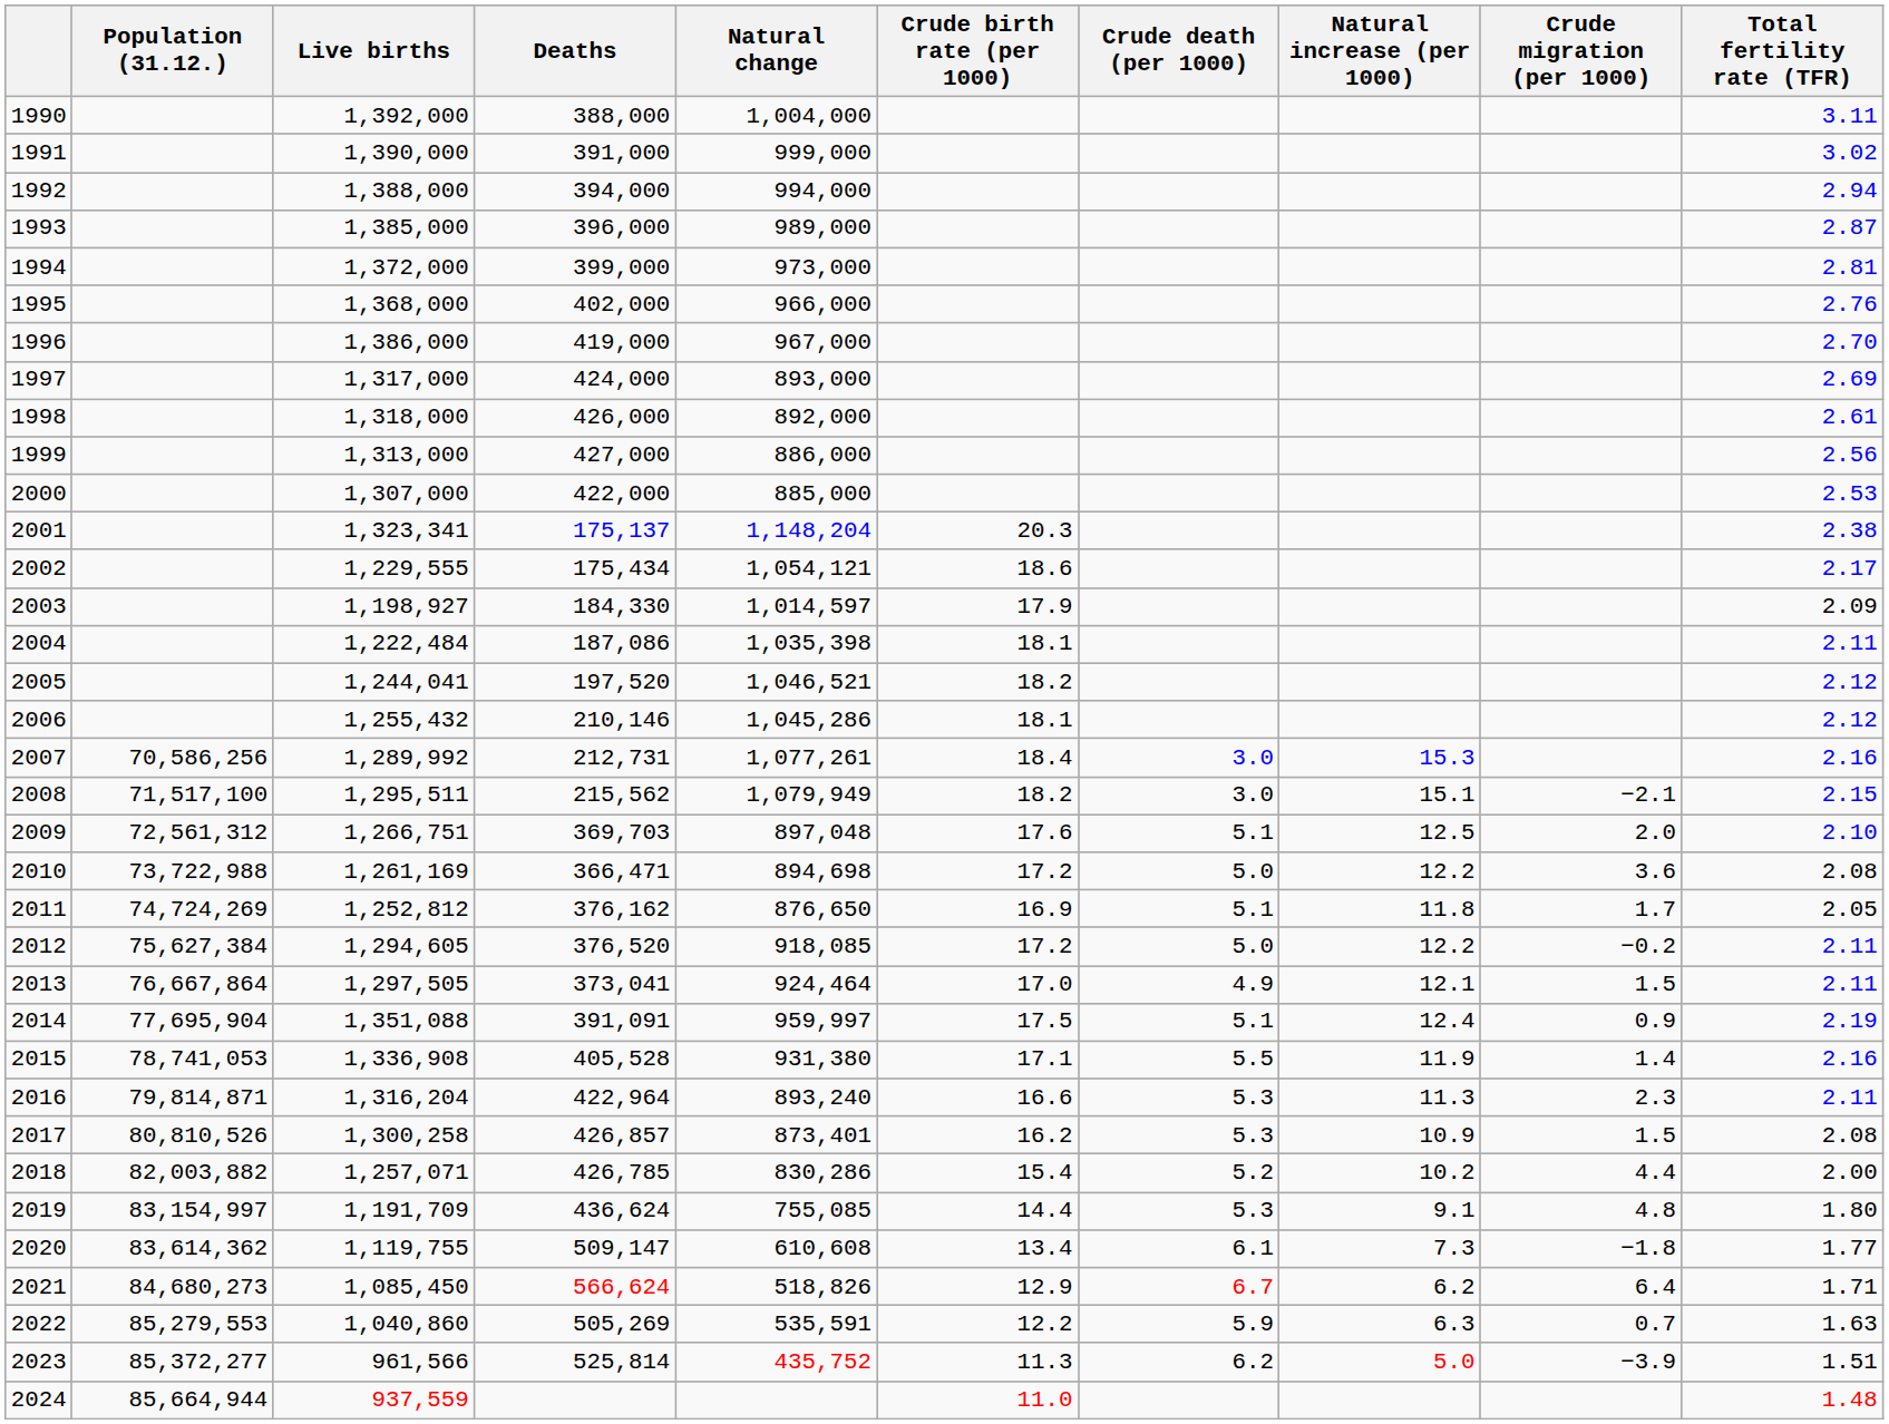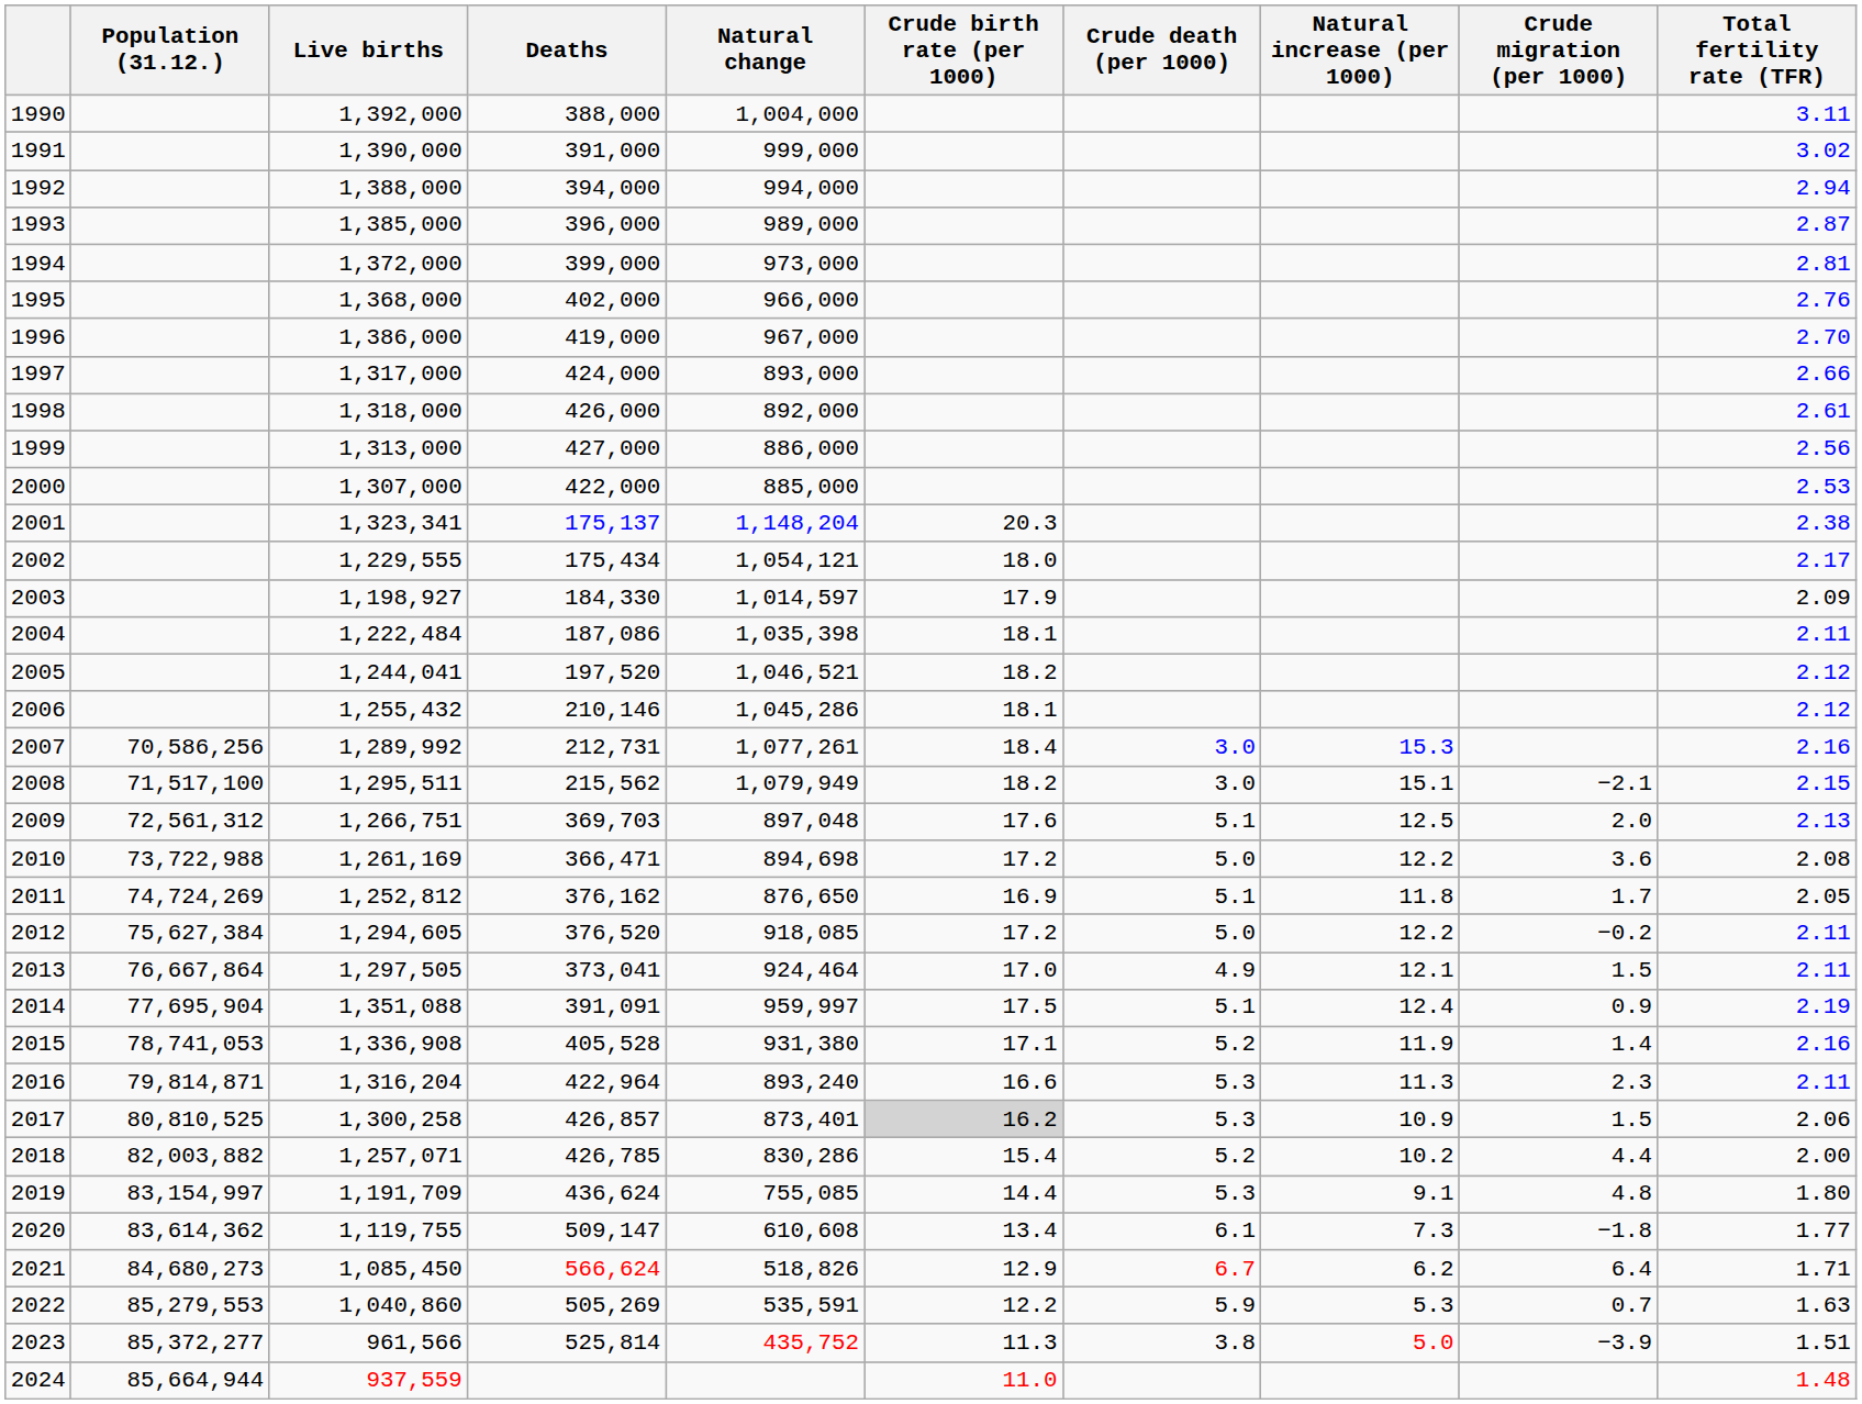 <table class="wikitable sortable" style="text-align:right">
 <tr>
 <th></th>
 <th style="width:80pt;">Population (31.12.)</th>
 <th style="width:80pt;">Live births</th>
 <th style="width:80pt;">Deaths</th>
 <th style="width:80pt;">Natural change</th>
 <th style="width:80pt;">Crude birth rate (per 1000)</th>
 <th style="width:80pt;">Crude death (per 1000)</th>
 <th style="width:80pt;">Natural increase (per 1000)</th>
 <th style="width:80pt;">Crude migration (per 1000)</th>
 <th style="width:80pt;">Total fertility rate (TFR)</th>
 </tr>
 <tr>
 <td>1990</td>
 <td style="text-align:right;"></td>
 <td style="text-align:right;">1,392,000</td>
 <td style="text-align:right;">388,000</td>
 <td style="text-align:right;">1,004,000</td>
 <td style="text-align:right;"></td>
 <td style="text-align:right;"></td>
 <td style="text-align:right;"></td>
 <td></td>
 <td style="text-align:right; color:blue;">3.11</td>
 </tr>
 <tr>
 <td>1991</td>
 <td style="text-align:right;"></td>
 <td style="text-align:right;">1,390,000</td>
 <td style="text-align:right;">391,000</td>
 <td style="text-align:right;">999,000</td>
 <td style="text-align:right;"></td>
 <td style="text-align:right;"></td>
 <td style="text-align:right;"></td>
 <td></td>
 <td style="text-align:right; color:blue;">3.02</td>
 </tr>
 <tr>
 <td>1992</td>
 <td style="text-align:right;"></td>
 <td style="text-align:right;">1,388,000</td>
 <td style="text-align:right;">394,000</td>
 <td style="text-align:right;">994,000</td>
 <td style="text-align:right;"></td>
 <td style="text-align:right;"></td>
 <td style="text-align:right;"></td>
 <td></td>
 <td style="text-align:right; color:blue;">2.94</td>
 </tr>
 <tr>
 <td>1993</td>
 <td style="text-align:right;"></td>
 <td style="text-align:right;">1,385,000</td>
 <td style="text-align:right;">396,000</td>
 <td style="text-align:right;">989,000</td>
 <td style="text-align:right;"></td>
 <td style="text-align:right;"></td>
 <td style="text-align:right;"></td>
 <td></td>
 <td style="text-align:right; color:blue;">2.87</td>
 </tr>
 <tr>
 <td>1994</td>
 <td style="text-align:right;"></td>
 <td style="text-align:right;">1,372,000</td>
 <td style="text-align:right;">399,000</td>
 <td style="text-align:right;">973,000</td>
 <td style="text-align:right;"></td>
 <td style="text-align:right;"></td>
 <td style="text-align:right;"></td>
 <td></td>
 <td style="text-align:right; color:blue;">2.81</td>
 </tr>
 <tr>
 <td>1995</td>
 <td style="text-align:right;"></td>
 <td style="text-align:right;">1,368,000</td>
 <td style="text-align:right;">402,000</td>
 <td style="text-align:right;">966,000</td>
 <td style="text-align:right;"></td>
 <td style="text-align:right;"></td>
 <td style="text-align:right;"></td>
 <td></td>
 <td style="text-align:right; color:blue;">2.76</td>
 </tr>
 <tr>
 <td>1996</td>
 <td style="text-align:right;"></td>
 <td style="text-align:right;">1,386,000</td>
 <td style="text-align:right;">419,000</td>
 <td style="text-align:right;">967,000</td>
 <td style="text-align:right;"></td>
 <td style="text-align:right;"></td>
 <td style="text-align:right;"></td>
 <td></td>
 <td style="text-align:right; color:blue;">2.70</td>
 </tr>
 <tr>
 <td>1997</td>
 <td style="text-align:right;"></td>
 <td style="text-align:right;">1,317,000</td>
 <td style="text-align:right;">424,000</td>
 <td style="text-align:right;">893,000</td>
 <td style="text-align:right;"></td>
 <td style="text-align:right;"></td>
 <td style="text-align:right;"></td>
 <td></td>
-<td style="text-align:right; color:blue;">2.69</td>
+<td style="text-align:right; color:blue;">2.66</td>
 </tr>
 <tr>
 <td>1998</td>
 <td style="text-align:right;"></td>
 <td style="text-align:right;">1,318,000</td>
 <td style="text-align:right;">426,000</td>
 <td style="text-align:right;">892,000</td>
 <td style="text-align:right;"></td>
 <td style="text-align:right;"></td>
 <td style="text-align:right;"></td>
 <td></td>
 <td style="text-align:right; color:blue;">2.61</td>
 </tr>
 <tr>
 <td>1999</td>
 <td style="text-align:right;"></td>
 <td style="text-align:right;">1,313,000</td>
 <td style="text-align:right;">427,000</td>
 <td style="text-align:right;">886,000</td>
 <td style="text-align:right;"></td>
 <td style="text-align:right;"></td>
 <td style="text-align:right;"></td>
 <td></td>
 <td style="text-align:right; color:blue;">2.56</td>
 </tr>
 <tr>
 <td>2000</td>
 <td style="text-align:right;"></td>
 <td style="text-align:right;">1,307,000</td>
 <td style="text-align:right;">422,000</td>
 <td style="text-align:right;">885,000</td>
 <td style="text-align:right;"></td>
 <td style="text-align:right;"></td>
 <td style="text-align:right;"></td>
 <td></td>
 <td style="text-align:right; color:blue;">2.53</td>
 </tr>
 <tr>
 <td>2001</td>
 <td style="text-align:right;"></td>
 <td style="text-align:right;">1,323,341</td>
 <td style="color:blue">175,137</td>
 <td style="color:blue">1,148,204</td>
 <td style="text-align:right;">20.3</td>
 <td style="text-align:right;"></td>
 <td style="text-align:right;"></td>
 <td></td>
 <td style="text-align:right; color:blue;">2.38</td>
 </tr>
 <tr>
 <td>2002</td>
 <td style="text-align:right;"></td>
 <td style="text-align:right;">1,229,555</td>
 <td style="text-align:right;">175,434</td>
 <td style="text-align:right;">1,054,121</td>
-<td style="text-align:right;">18.6</td>
+<td style="text-align:right;">18.0</td>
 <td style="text-align:right;"></td>
 <td style="text-align:right;"></td>
 <td></td>
 <td style="text-align:right; color:blue;">2.17</td>
 </tr>
 <tr>
 <td>2003</td>
 <td style="text-align:right;"></td>
 <td style="text-align:right;">1,198,927</td>
 <td style="text-align:right;">184,330</td>
 <td style="text-align:right;">1,014,597</td>
 <td style="text-align:right;">17.9</td>
 <td style="text-align:right;"></td>
 <td style="text-align:right;"></td>
 <td></td>
 <td style="text-align:right;">2.09</td>
 </tr>
 <tr>
 <td>2004</td>
 <td style="text-align:right;"></td>
 <td style="text-align:right;">1,222,484</td>
 <td style="text-align:right;">187,086</td>
 <td style="text-align:right;">1,035,398</td>
 <td style="text-align:right;">18.1</td>
 <td style="text-align:right;"></td>
 <td style="text-align:right;"></td>
 <td></td>
 <td style="text-align:right; color:blue;">2.11</td>
 </tr>
 <tr>
 <td>2005</td>
 <td style="text-align:right;"></td>
 <td style="text-align:right;">1,244,041</td>
 <td style="text-align:right;">197,520</td>
 <td style="text-align:right;">1,046,521</td>
 <td style="text-align:right;">18.2</td>
 <td style="text-align:right;"></td>
 <td style="text-align:right;"></td>
 <td></td>
 <td style="text-align:right; color:blue;">2.12</td>
 </tr>
 <tr>
 <td>2006</td>
 <td style="text-align:right;"></td>
 <td style="text-align:right;">1,255,432</td>
 <td style="text-align:right;">210,146</td>
 <td style="text-align:right;">1,045,286</td>
 <td style="text-align:right;">18.1</td>
 <td style="text-align:right;"></td>
 <td style="text-align:right;"></td>
 <td></td>
 <td style="text-align:right; color:blue;">2.12</td>
 </tr>
 <tr>
 <td>2007</td>
 <td style="text-align:right;">70,586,256</td>
 <td style="text-align:right;">1,289,992</td>
 <td style="text-align:right;">212,731</td>
 <td style="text-align:right;">1,077,261</td>
 <td style="text-align:right;">18.4</td>
 <td style="color:blue">3.0</td>
 <td style="color:blue">15.3</td>
 <td></td>
 <td style="text-align:right; color:blue;">2.16</td>
 </tr>
 <tr>
 <td>2008</td>
 <td style="text-align:right;">71,517,100</td>
 <td style="text-align:right;">1,295,511</td>
 <td style="text-align:right;">215,562</td>
 <td style="text-align:right;">1,079,949</td>
 <td style="text-align:right;">18.2</td>
 <td style="text-align:right;">3.0</td>
 <td style="text-align:right;">15.1</td>
 <td>−2.1</td>
 <td style="text-align:right; color:blue;">2.15</td>
 </tr>
 <tr>
 <td>2009</td>
 <td style="text-align:right;">72,561,312</td>
 <td style="text-align:right;">1,266,751</td>
 <td style="text-align:right;">369,703</td>
 <td style="text-align:right;">897,048</td>
 <td style="text-align:right;">17.6</td>
 <td style="text-align:right;">5.1</td>
 <td style="text-align:right;">12.5</td>
 <td>2.0</td>
-<td style="text-align:right; color:blue;">2.10</td>
+<td style="text-align:right; color:blue;">2.13</td>
 </tr>
 <tr>
 <td>2010</td>
 <td style="text-align:right;">73,722,988</td>
 <td style="text-align:right;">1,261,169</td>
 <td style="text-align:right;">366,471</td>
 <td style="text-align:right;">894,698</td>
 <td style="text-align:right;">17.2</td>
 <td style="text-align:right;">5.0</td>
 <td style="text-align:right;">12.2</td>
 <td>3.6</td>
 <td style="text-align:right;">2.08</td>
 </tr>
 <tr>
 <td>2011</td>
 <td style="text-align:right;">74,724,269</td>
 <td style="text-align:right;">1,252,812</td>
 <td style="text-align:right;">376,162</td>
 <td style="text-align:right;">876,650</td>
 <td style="text-align:right;">16.9</td>
 <td style="text-align:right;">5.1</td>
 <td style="text-align:right;">11.8</td>
 <td>1.7</td>
 <td style="text-align:right;">2.05</td>
 </tr>
 <tr>
 <td>2012</td>
 <td style="text-align:right;">75,627,384</td>
 <td style="text-align:right;">1,294,605</td>
 <td style="text-align:right;">376,520</td>
 <td style="text-align:right;">918,085</td>
 <td style="text-align:right;">17.2</td>
 <td style="text-align:right;">5.0</td>
 <td style="text-align:right;">12.2</td>
 <td>−0.2</td>
 <td style="text-align:right; color:blue;">2.11</td>
 </tr>
 <tr>
 <td>2013</td>
 <td style="text-align:right;">76,667,864</td>
 <td style="text-align:right;">1,297,505</td>
 <td style="text-align:right;">373,041</td>
 <td style="text-align:right;">924,464</td>
 <td style="text-align:right;">17.0</td>
 <td style="text-align:right;">4.9</td>
 <td style="text-align:right;">12.1</td>
 <td>1.5</td>
 <td style="text-align:right; color:blue;">2.11</td>
 </tr>
 <tr>
 <td>2014</td>
 <td style="text-align:right;">77,695,904</td>
 <td style="text-align:right;">1,351,088</td>
 <td style="text-align:right;">391,091</td>
 <td style="text-align:right;">959,997</td>
 <td style="text-align:right;">17.5</td>
 <td style="text-align:right;">5.1</td>
 <td style="text-align:right;">12.4</td>
 <td>0.9</td>
 <td style="text-align:right; color:blue;">2.19</td>
 </tr>
 <tr>
 <td>2015</td>
 <td style="text-align:right;">78,741,053</td>
 <td style="text-align:right;">1,336,908</td>
 <td style="text-align:right;">405,528</td>
 <td style="text-align:right;">931,380</td>
 <td style="text-align:right;">17.1</td>
-<td style="text-align:right;">5.5</td>
+<td style="text-align:right;">5.2</td>
 <td style="text-align:right;">11.9</td>
 <td>1.4</td>
 <td style="text-align:right; color:blue;">2.16</td>
 </tr>
 <tr>
 <td>2016</td>
 <td style="text-align:right;">79,814,871</td>
 <td style="text-align:right;">1,316,204</td>
 <td style="text-align:right;">422,964</td>
 <td style="text-align:right;">893,240</td>
 <td style="text-align:right;">16.6</td>
 <td style="text-align:right;">5.3</td>
 <td style="text-align:right;">11.3</td>
 <td>2.3</td>
 <td style="text-align:right; color:blue;">2.11</td>
 </tr>
 <tr>
 <td>2017</td>
-<td style="text-align:right;">80,810,526</td>
+<td style="text-align:right;">80,810,525</td>
 <td style="text-align:right;">1,300,258</td>
 <td style="text-align:right;">426,857</td>
 <td style="text-align:right;">873,401</td>
-<td style="text-align:right;">16.2</td>
+<td style="background: lightgrey; text-align:right;">16.2</td>
 <td style="text-align:right;">5.3</td>
 <td style="text-align:right;">10.9</td>
 <td>1.5</td>
-<td style="text-align:right;">2.08</td>
+<td style="text-align:right;">2.06</td>
 </tr>
 <tr>
 <td>2018</td>
 <td style="text-align:right;">82,003,882</td>
 <td style="text-align:right;">1,257,071</td>
 <td style="text-align:right;">426,785</td>
 <td style="text-align:right;">830,286</td>
 <td style="text-align:right;">15.4</td>
 <td style="text-align:right;">5.2</td>
 <td style="text-align:right;">10.2</td>
 <td>4.4</td>
 <td style="text-align:right;">2.00</td>
 </tr>
 <tr>
 <td>2019</td>
 <td style="text-align:right;">83,154,997</td>
 <td style="text-align:right;">1,191,709</td>
 <td style="text-align:right;">436,624</td>
 <td style="text-align:right;">755,085</td>
 <td style="text-align:right;">14.4</td>
 <td style="text-align:right;">5.3</td>
 <td style="text-align:right;">9.1</td>
 <td>4.8</td>
 <td style="text-align:right; color;">1.80</td>
 </tr>
 <tr>
 <td>2020</td>
 <td style="text-align:right;">83,614,362</td>
 <td style="text-align:right;">1,119,755</td>
 <td style="text-align:right;">509,147</td>
 <td style="text-align:right;">610,608</td>
 <td style="text-align:right;">13.4</td>
 <td style="text-align:right;">6.1</td>
 <td style="text-align:right;">7.3</td>
 <td>−1.8</td>
 <td style="text-align:right;">1.77</td>
 </tr>
 <tr>
 <td>2021</td>
 <td>84,680,273</td>
 <td>1,085,450</td>
 <td style="color:red">566,624</td>
 <td>518,826</td>
 <td>12.9</td>
 <td style="color:red">6.7</td>
 <td>6.2</td>
 <td>6.4</td>
 <td>1.71</td>
 </tr>
 <tr>
 <td>2022</td>
 <td>85,279,553</td>
 <td>1,040,860</td>
 <td>505,269</td>
 <td>535,591</td>
 <td>12.2</td>
 <td>5.9</td>
-<td>6.3</td>
+<td>5.3</td>
 <td>0.7</td>
 <td>1.63</td>
 </tr>
 <tr>
 <td>2023</td>
 <td>85,372,277</td>
 <td>961,566</td>
 <td>525,814</td>
 <td style="color:red;">435,752</td>
 <td>11.3</td>
-<td>6.2</td>
+<td>3.8</td>
 <td style="color:red;">5.0</td>
 <td>−3.9</td>
 <td>1.51</td>
 </tr>
 <tr>
 <td>2024</td>
 <td>85,664,944</td>
 <td style="color:red;">937,559</td>
 <td></td>
 <td></td>
 <td style="color:red;">11.0</td>
 <td></td>
 <td></td>
 <td></td>
 <td style="color:red;">1.48</td>
 </tr>
 <tr>
 </tr>
 </table>
